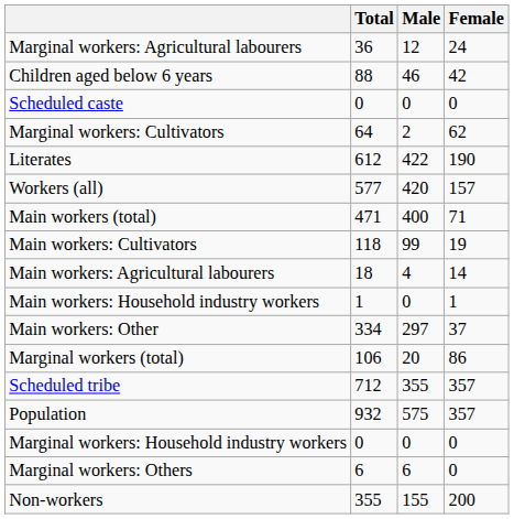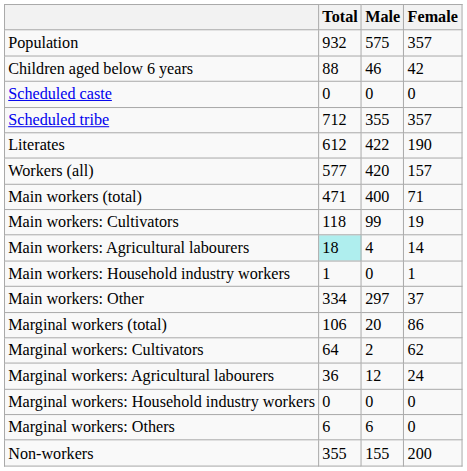 <table class="wikitable sortable">
 <tr>
 <th></th>
 <th>Total</th>
 <th>Male</th>
 <th>Female</th>
 </tr>
 <tr>
-<td>Marginal workers: Agricultural labourers</td>
-<td>36</td>
-<td>12</td>
-<td>24</td>
+<td>Population</td>
+<td>932</td>
+<td>575</td>
+<td>357</td>
 </tr>
 <tr>
 <td>Children aged below 6 years</td>
 <td>88</td>
 <td>46</td>
 <td>42</td>
 </tr>
 <tr>
 <td><a href='#'>Scheduled caste</a></td>
 <td>0</td>
 <td>0</td>
 <td>0</td>
 </tr>
 <tr>
-<td>Marginal workers: Cultivators</td>
-<td>64</td>
-<td>2</td>
-<td>62</td>
+<td><a href='#'>Scheduled tribe</a></td>
+<td>712</td>
+<td>355</td>
+<td>357</td>
 </tr>
 <tr>
 <td>Literates</td>
 <td>612</td>
 <td>422</td>
 <td>190</td>
 </tr>
 <tr>
 <td>Workers (all)</td>
 <td>577</td>
 <td>420</td>
 <td>157</td>
 </tr>
 <tr>
 <td>Main workers (total)</td>
 <td>471</td>
 <td>400</td>
 <td>71</td>
 </tr>
 <tr>
 <td>Main workers: Cultivators</td>
 <td>118</td>
 <td>99</td>
 <td>19</td>
 </tr>
 <tr>
 <td>Main workers: Agricultural labourers</td>
-<td>18</td>
+<td style="background: paleturquoise;">18</td>
 <td>4</td>
 <td>14</td>
 </tr>
 <tr>
 <td>Main workers: Household industry workers</td>
 <td>1</td>
 <td>0</td>
 <td>1</td>
 </tr>
 <tr>
 <td>Main workers: Other</td>
 <td>334</td>
 <td>297</td>
 <td>37</td>
 </tr>
 <tr>
 <td>Marginal workers (total)</td>
 <td>106</td>
 <td>20</td>
 <td>86</td>
 </tr>
 <tr>
-<td><a href='#'>Scheduled tribe</a></td>
-<td>712</td>
-<td>355</td>
-<td>357</td>
+<td>Marginal workers: Cultivators</td>
+<td>64</td>
+<td>2</td>
+<td>62</td>
 </tr>
 <tr>
-<td>Population</td>
-<td>932</td>
-<td>575</td>
-<td>357</td>
+<td>Marginal workers: Agricultural labourers</td>
+<td>36</td>
+<td>12</td>
+<td>24</td>
 </tr>
 <tr>
 <td>Marginal workers: Household industry workers</td>
 <td>0</td>
 <td>0</td>
 <td>0</td>
 </tr>
 <tr>
 <td>Marginal workers: Others</td>
 <td>6</td>
 <td>6</td>
 <td>0</td>
 </tr>
 <tr>
 <td>Non-workers</td>
 <td>355</td>
 <td>155</td>
 <td>200</td>
 </tr>
 </table>
